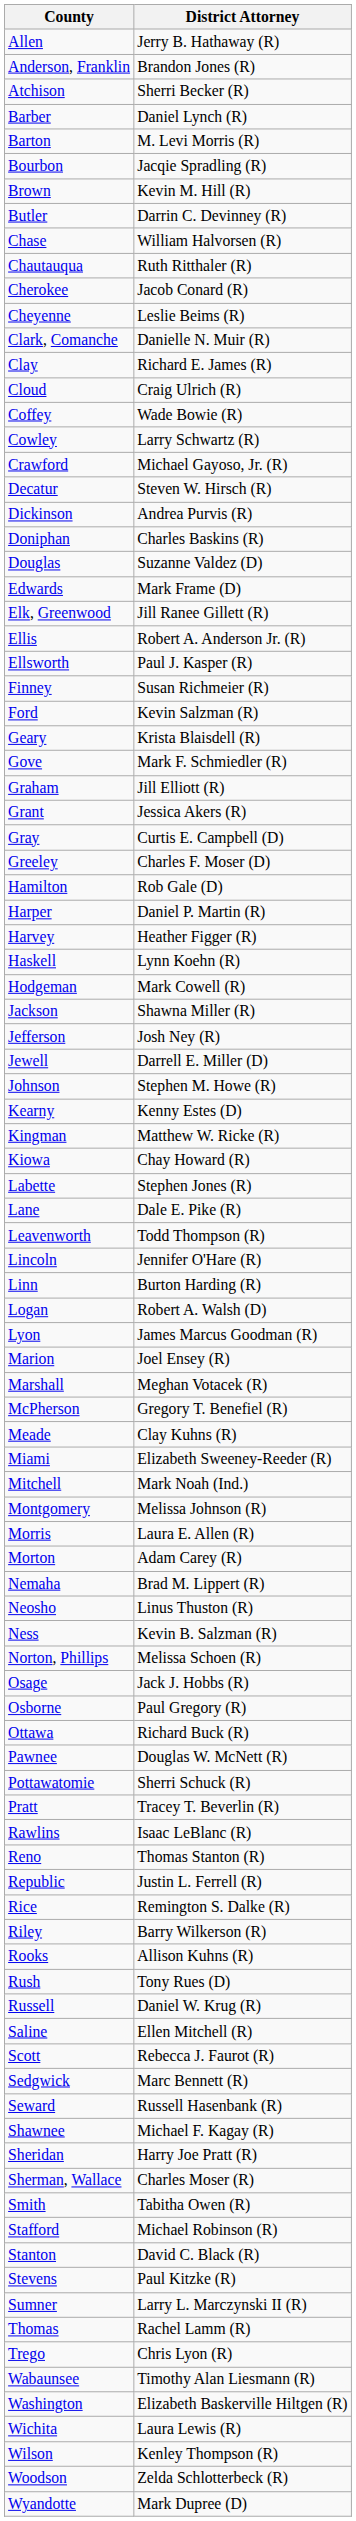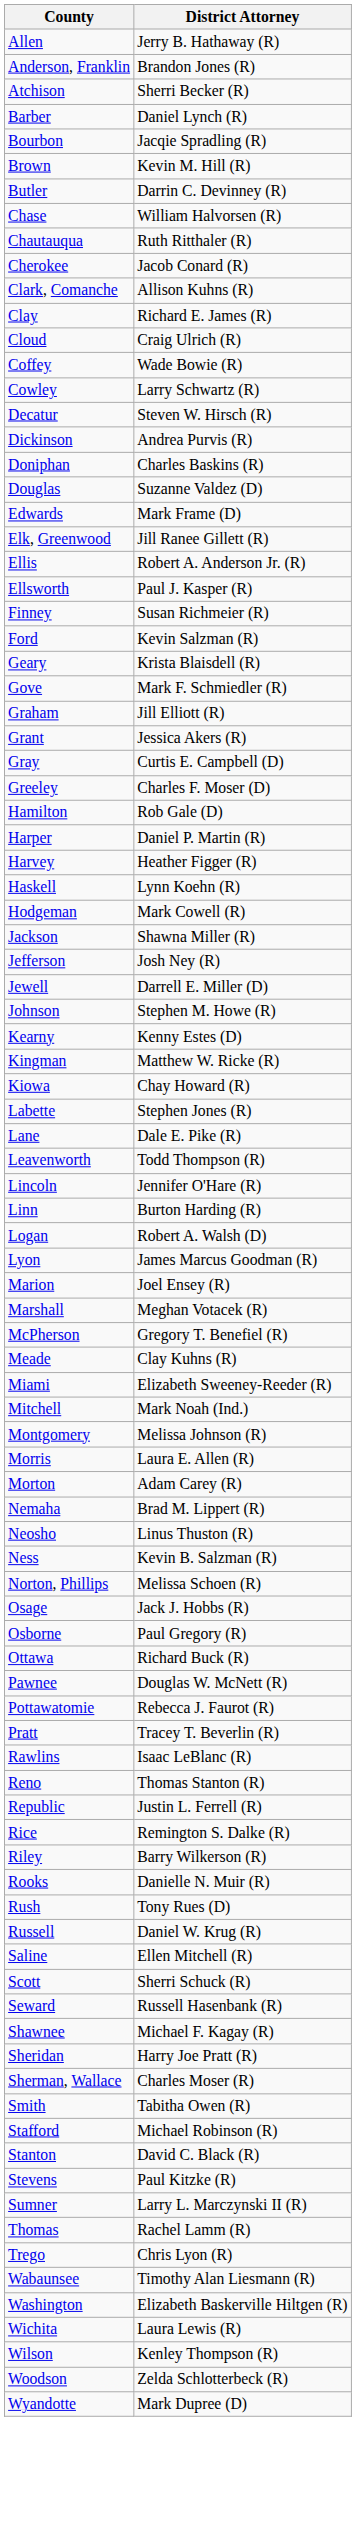 <table class="wikitable">
 <tr>
 <th>County</th>
 <th>District Attorney</th>
 </tr>
 <tr>
 <td><a href='#'>Allen</a></td>
 <td>Jerry B. Hathaway (R)</td>
 </tr>
 <tr>
 <td><a href='#'>Anderson</a>, <a href='#'>Franklin</a></td>
 <td>Brandon Jones (R)</td>
 </tr>
 <tr>
 <td><a href='#'>Atchison</a></td>
 <td>Sherri Becker (R)</td>
 </tr>
 <tr>
 <td><a href='#'>Barber</a></td>
 <td>Daniel Lynch (R)</td>
-</tr>
-<tr>
-<td><a href='#'>Barton</a></td>
-<td>M. Levi Morris (R)</td>
 </tr>
 <tr>
 <td><a href='#'>Bourbon</a></td>
 <td>Jacqie Spradling (R)</td>
 </tr>
 <tr>
 <td><a href='#'>Brown</a></td>
 <td>Kevin M. Hill (R)</td>
 </tr>
 <tr>
 <td><a href='#'>Butler</a></td>
 <td>Darrin C. Devinney (R)</td>
 </tr>
 <tr>
 <td><a href='#'>Chase</a></td>
 <td>William Halvorsen (R)</td>
 </tr>
 <tr>
 <td><a href='#'>Chautauqua</a></td>
 <td>Ruth Ritthaler (R)</td>
 </tr>
 <tr>
 <td><a href='#'>Cherokee</a></td>
 <td>Jacob Conard (R)</td>
 </tr>
 <tr>
-<td><a href='#'>Cheyenne</a></td>
-<td>Leslie Beims (R)</td>
-</tr>
-<tr>
 <td><a href='#'>Clark</a>, <a href='#'>Comanche</a></td>
-<td>Danielle N. Muir (R)</td>
+<td>Allison Kuhns (R)</td>
 </tr>
 <tr>
 <td><a href='#'>Clay</a></td>
 <td>Richard E. James (R)</td>
 </tr>
 <tr>
 <td><a href='#'>Cloud</a></td>
 <td>Craig Ulrich (R)</td>
 </tr>
 <tr>
 <td><a href='#'>Coffey</a></td>
 <td>Wade Bowie (R)</td>
 </tr>
 <tr>
 <td><a href='#'>Cowley</a></td>
 <td>Larry Schwartz (R)</td>
-</tr>
-<tr>
-<td><a href='#'>Crawford</a></td>
-<td>Michael Gayoso, Jr. (R)</td>
 </tr>
 <tr>
 <td><a href='#'>Decatur</a></td>
 <td>Steven W. Hirsch (R)</td>
 </tr>
 <tr>
 <td><a href='#'>Dickinson</a></td>
 <td>Andrea Purvis (R)</td>
 </tr>
 <tr>
 <td><a href='#'>Doniphan</a></td>
 <td>Charles Baskins (R)</td>
 </tr>
 <tr>
 <td><a href='#'>Douglas</a></td>
 <td>Suzanne Valdez (D)</td>
 </tr>
 <tr>
 <td><a href='#'>Edwards</a></td>
 <td>Mark Frame (D)</td>
 </tr>
 <tr>
 <td><a href='#'>Elk</a>, <a href='#'>Greenwood</a></td>
 <td>Jill Ranee Gillett (R)</td>
 </tr>
 <tr>
 <td><a href='#'>Ellis</a></td>
 <td>Robert A. Anderson Jr. (R)</td>
 </tr>
 <tr>
 <td><a href='#'>Ellsworth</a></td>
 <td>Paul J. Kasper (R)</td>
 </tr>
 <tr>
 <td><a href='#'>Finney</a></td>
 <td>Susan Richmeier (R)</td>
 </tr>
 <tr>
 <td><a href='#'>Ford</a></td>
 <td>Kevin Salzman (R)</td>
 </tr>
 <tr>
 <td><a href='#'>Geary</a></td>
 <td>Krista Blaisdell (R)</td>
 </tr>
 <tr>
 <td><a href='#'>Gove</a></td>
 <td>Mark F. Schmiedler (R)</td>
 </tr>
 <tr>
 <td><a href='#'>Graham</a></td>
 <td>Jill Elliott (R)</td>
 </tr>
 <tr>
 <td><a href='#'>Grant</a></td>
 <td>Jessica Akers (R)</td>
 </tr>
 <tr>
 <td><a href='#'>Gray</a></td>
 <td>Curtis E. Campbell (D)</td>
 </tr>
 <tr>
 <td><a href='#'>Greeley</a></td>
 <td>Charles F. Moser (D)</td>
 </tr>
 <tr>
 <td><a href='#'>Hamilton</a></td>
 <td>Rob Gale (D)</td>
 </tr>
 <tr>
 <td><a href='#'>Harper</a></td>
 <td>Daniel P. Martin (R)</td>
 </tr>
 <tr>
 <td><a href='#'>Harvey</a></td>
 <td>Heather Figger (R)</td>
 </tr>
 <tr>
 <td><a href='#'>Haskell</a></td>
 <td>Lynn Koehn (R)</td>
 </tr>
 <tr>
 <td><a href='#'>Hodgeman</a></td>
 <td>Mark Cowell (R)</td>
 </tr>
 <tr>
 <td><a href='#'>Jackson</a></td>
 <td>Shawna Miller (R)</td>
 </tr>
 <tr>
 <td><a href='#'>Jefferson</a></td>
 <td>Josh Ney (R)</td>
 </tr>
 <tr>
 <td><a href='#'>Jewell</a></td>
 <td>Darrell E. Miller (D)</td>
 </tr>
 <tr>
 <td><a href='#'>Johnson</a></td>
 <td>Stephen M. Howe (R)</td>
 </tr>
 <tr>
 <td><a href='#'>Kearny</a></td>
 <td>Kenny Estes (D)</td>
 </tr>
 <tr>
 <td><a href='#'>Kingman</a></td>
 <td>Matthew W. Ricke (R)</td>
 </tr>
 <tr>
 <td><a href='#'>Kiowa</a></td>
 <td>Chay Howard (R)</td>
 </tr>
 <tr>
 <td><a href='#'>Labette</a></td>
 <td>Stephen Jones (R)</td>
 </tr>
 <tr>
 <td><a href='#'>Lane</a></td>
 <td>Dale E. Pike (R)</td>
 </tr>
 <tr>
 <td><a href='#'>Leavenworth</a></td>
 <td>Todd Thompson (R)</td>
 </tr>
 <tr>
 <td><a href='#'>Lincoln</a></td>
 <td>Jennifer O'Hare (R)</td>
 </tr>
 <tr>
 <td><a href='#'>Linn</a></td>
 <td>Burton Harding (R)</td>
 </tr>
 <tr>
 <td><a href='#'>Logan</a></td>
 <td>Robert A. Walsh (D)</td>
 </tr>
 <tr>
 <td><a href='#'>Lyon</a></td>
 <td>James Marcus Goodman (R)</td>
 </tr>
 <tr>
 <td><a href='#'>Marion</a></td>
 <td>Joel Ensey (R)</td>
 </tr>
 <tr>
 <td><a href='#'>Marshall</a></td>
 <td>Meghan Votacek (R)</td>
 </tr>
 <tr>
 <td><a href='#'>McPherson</a></td>
 <td>Gregory T. Benefiel (R)</td>
 </tr>
 <tr>
 <td><a href='#'>Meade</a></td>
 <td>Clay Kuhns (R)</td>
 </tr>
 <tr>
 <td><a href='#'>Miami</a></td>
 <td>Elizabeth Sweeney-Reeder (R)</td>
 </tr>
 <tr>
 <td><a href='#'>Mitchell</a></td>
 <td>Mark Noah (Ind.)</td>
 </tr>
 <tr>
 <td><a href='#'>Montgomery</a></td>
 <td>Melissa Johnson (R)</td>
 </tr>
 <tr>
 <td><a href='#'>Morris</a></td>
 <td>Laura E. Allen (R)</td>
 </tr>
 <tr>
 <td><a href='#'>Morton</a></td>
 <td>Adam Carey (R)</td>
 </tr>
 <tr>
 <td><a href='#'>Nemaha</a></td>
 <td>Brad M. Lippert (R)</td>
 </tr>
 <tr>
 <td><a href='#'>Neosho</a></td>
 <td>Linus Thuston (R)</td>
 </tr>
 <tr>
 <td><a href='#'>Ness</a></td>
 <td>Kevin B. Salzman (R)</td>
 </tr>
 <tr>
 <td><a href='#'>Norton</a>, <a href='#'>Phillips</a></td>
 <td>Melissa Schoen (R)</td>
 </tr>
 <tr>
 <td><a href='#'>Osage</a></td>
 <td>Jack J. Hobbs (R)</td>
 </tr>
 <tr>
 <td><a href='#'>Osborne</a></td>
 <td>Paul Gregory (R)</td>
 </tr>
 <tr>
 <td><a href='#'>Ottawa</a></td>
 <td>Richard Buck (R)</td>
 </tr>
 <tr>
 <td><a href='#'>Pawnee</a></td>
 <td>Douglas W. McNett (R)</td>
 </tr>
 <tr>
 <td><a href='#'>Pottawatomie</a></td>
-<td>Sherri Schuck (R)</td>
+<td>Rebecca J. Faurot (R)</td>
 </tr>
 <tr>
 <td><a href='#'>Pratt</a></td>
 <td>Tracey T. Beverlin (R)</td>
 </tr>
 <tr>
 <td><a href='#'>Rawlins</a></td>
 <td>Isaac LeBlanc (R)</td>
 </tr>
 <tr>
 <td><a href='#'>Reno</a></td>
 <td>Thomas Stanton (R)</td>
 </tr>
 <tr>
 <td><a href='#'>Republic</a></td>
 <td>Justin L. Ferrell (R)</td>
 </tr>
 <tr>
 <td><a href='#'>Rice</a></td>
 <td>Remington S. Dalke (R)</td>
 </tr>
 <tr>
 <td><a href='#'>Riley</a></td>
 <td>Barry Wilkerson (R)</td>
 </tr>
 <tr>
 <td><a href='#'>Rooks</a></td>
-<td>Allison Kuhns (R)</td>
+<td>Danielle N. Muir (R)</td>
 </tr>
 <tr>
 <td><a href='#'>Rush</a></td>
 <td>Tony Rues (D)</td>
 </tr>
 <tr>
 <td><a href='#'>Russell</a></td>
 <td>Daniel W. Krug (R)</td>
 </tr>
 <tr>
 <td><a href='#'>Saline</a></td>
 <td>Ellen Mitchell (R)</td>
 </tr>
 <tr>
 <td><a href='#'>Scott</a></td>
-<td>Rebecca J. Faurot (R)</td>
-</tr>
-<tr>
-<td><a href='#'>Sedgwick</a></td>
-<td>Marc Bennett (R)</td>
+<td>Sherri Schuck (R)</td>
 </tr>
 <tr>
 <td><a href='#'>Seward</a></td>
 <td>Russell Hasenbank (R)</td>
 </tr>
 <tr>
 <td><a href='#'>Shawnee</a></td>
 <td>Michael F. Kagay (R)</td>
 </tr>
 <tr>
 <td><a href='#'>Sheridan</a></td>
 <td>Harry Joe Pratt (R)</td>
 </tr>
 <tr>
 <td><a href='#'>Sherman</a>, <a href='#'>Wallace</a></td>
 <td>Charles Moser (R)</td>
 </tr>
 <tr>
 <td><a href='#'>Smith</a></td>
 <td>Tabitha Owen (R)</td>
 </tr>
 <tr>
 <td><a href='#'>Stafford</a></td>
 <td>Michael Robinson (R)</td>
 </tr>
 <tr>
 <td><a href='#'>Stanton</a></td>
 <td>David C. Black (R)</td>
 </tr>
 <tr>
 <td><a href='#'>Stevens</a></td>
 <td>Paul Kitzke (R)</td>
 </tr>
 <tr>
 <td><a href='#'>Sumner</a></td>
 <td>Larry L. Marczynski II (R)</td>
 </tr>
 <tr>
 <td><a href='#'>Thomas</a></td>
 <td>Rachel Lamm (R)</td>
 </tr>
 <tr>
 <td><a href='#'>Trego</a></td>
 <td>Chris Lyon (R)</td>
 </tr>
 <tr>
 <td><a href='#'>Wabaunsee</a></td>
 <td>Timothy Alan Liesmann (R)</td>
 </tr>
 <tr>
 <td><a href='#'>Washington</a></td>
 <td>Elizabeth Baskerville Hiltgen (R)</td>
 </tr>
 <tr>
 <td><a href='#'>Wichita</a></td>
 <td>Laura Lewis (R)</td>
 </tr>
 <tr>
 <td><a href='#'>Wilson</a></td>
 <td>Kenley Thompson (R)</td>
 </tr>
 <tr>
 <td><a href='#'>Woodson</a></td>
 <td>Zelda Schlotterbeck (R)</td>
 </tr>
 <tr>
 <td><a href='#'>Wyandotte</a></td>
 <td>Mark Dupree (D)</td>
 </tr>
 </table>
